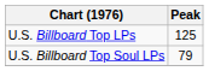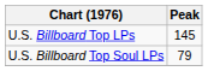 <table class="wikitable">
 <tr>
 <th>Chart (1976)</th>
 <th>Peak</th>
 </tr>
 <tr>
 <td>U.S. <a href='#'><em>Billboard</em> Top LPs</a></td>
-<td align="center">125</td>
+<td align="center">145</td>
 </tr>
 <tr>
 <td>U.S. <em>Billboard</em> <a href='#'>Top Soul LPs</a></td>
 <td align="center">79</td>
 </tr>
 <tr>
 </tr>
 </table>
